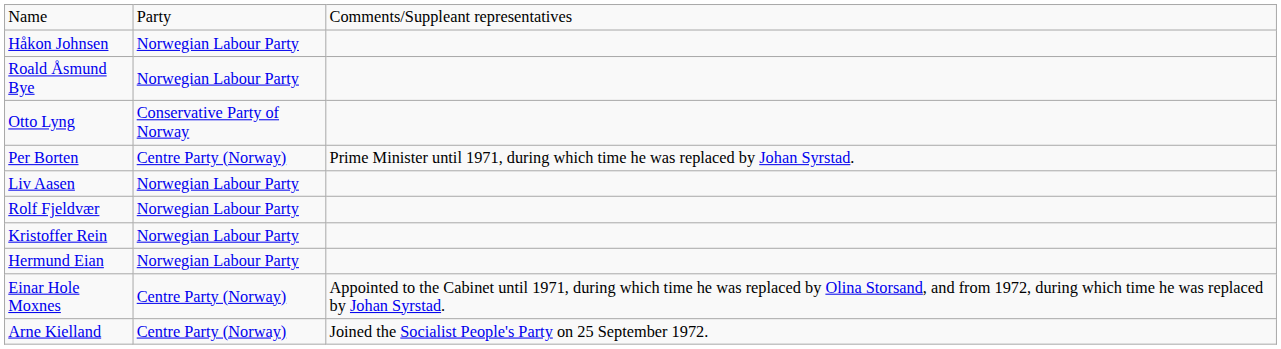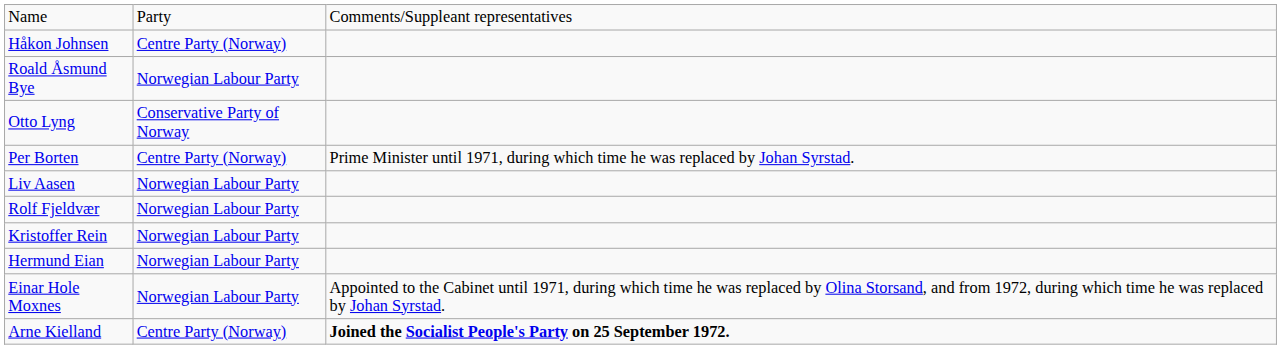 <table class="wikitable">
 <tr>
 <td>Name</td>
 <td>Party</td>
 <td>Comments/Suppleant representatives</td>
 </tr>
 <tr>
 <td><a href='#'>Håkon Johnsen</a></td>
-<td><a href='#'>Norwegian Labour Party</a></td>
+<td><a href='#'>Centre Party (Norway)</a></td>
 <td></td>
 </tr>
 <tr>
 <td><a href='#'>Roald Åsmund Bye</a></td>
 <td><a href='#'>Norwegian Labour Party</a></td>
 <td></td>
 </tr>
 <tr>
 <td><a href='#'>Otto Lyng</a></td>
 <td><a href='#'>Conservative Party of Norway</a></td>
 <td></td>
 </tr>
 <tr>
 <td><a href='#'>Per Borten</a></td>
 <td><a href='#'>Centre Party (Norway)</a></td>
 <td>Prime Minister until 1971, during which time he was replaced by <a href='#'>Johan Syrstad</a>.</td>
 </tr>
 <tr>
 <td><a href='#'>Liv Aasen</a></td>
 <td><a href='#'>Norwegian Labour Party</a></td>
 <td></td>
 </tr>
 <tr>
 <td><a href='#'>Rolf Fjeldvær</a></td>
 <td><a href='#'>Norwegian Labour Party</a></td>
 <td></td>
 </tr>
 <tr>
 <td><a href='#'>Kristoffer Rein</a></td>
 <td><a href='#'>Norwegian Labour Party</a></td>
 <td></td>
 </tr>
 <tr>
 <td><a href='#'>Hermund Eian</a></td>
 <td><a href='#'>Norwegian Labour Party</a></td>
 <td></td>
 </tr>
 <tr>
 <td><a href='#'>Einar Hole Moxnes</a></td>
-<td><a href='#'>Centre Party (Norway)</a></td>
+<td><a href='#'>Norwegian Labour Party</a></td>
 <td>Appointed to the Cabinet until 1971, during which time he was replaced by <a href='#'>Olina Storsand</a>, and from 1972, during which time he was replaced by <a href='#'>Johan Syrstad</a>.</td>
 </tr>
 <tr>
 <td><a href='#'>Arne Kielland</a></td>
 <td><a href='#'>Centre Party (Norway)</a></td>
-<td>Joined the <a href='#'>Socialist People's Party</a> on 25 September 1972.</td>
+<td><strong>Joined the <a href='#'>Socialist People's Party</a> on 25 September 1972.</strong></td>
 </tr>
 </table>
